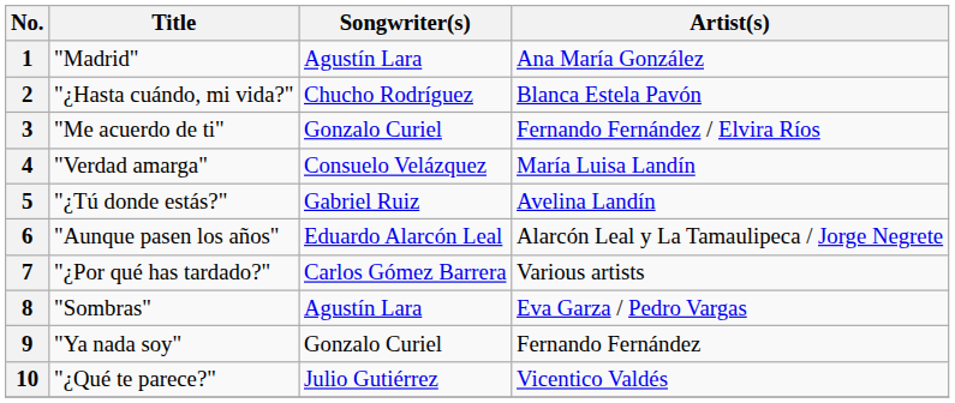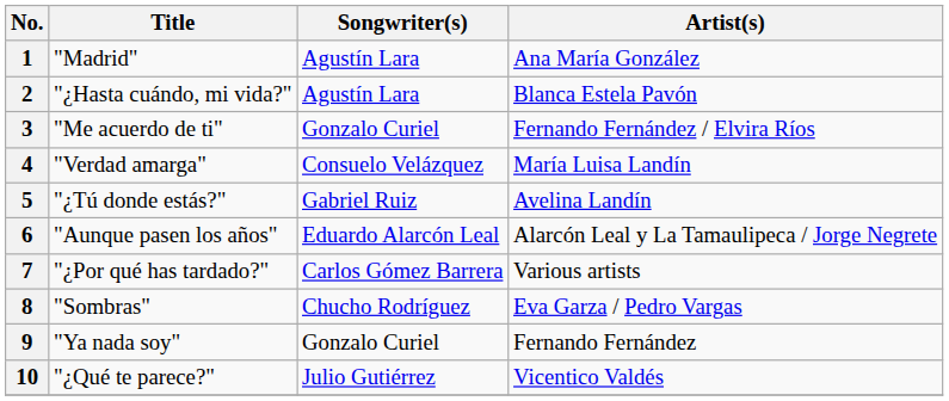 <table class="wikitable sortable" style="text-align: left">
 <tr>
 <th scope="col">No.</th>
 <th scope="col">Title</th>
 <th scope="col">Songwriter(s)</th>
 <th scope="col">Artist(s)</th>
 </tr>
 <tr>
 <th scope="row">1</th>
 <td>"Madrid"</td>
 <td><a href='#'>Agustín Lara</a></td>
 <td><a href='#'>Ana María González</a></td>
 </tr>
 <tr>
 <th scope="row">2</th>
 <td>"¿Hasta cuándo, mi vida?"</td>
-<td><a href='#'>Chucho Rodríguez</a></td>
+<td><a href='#'>Agustín Lara</a></td>
 <td><a href='#'>Blanca Estela Pavón</a></td>
 </tr>
 <tr>
 <th scope="row">3</th>
 <td>"Me acuerdo de ti"</td>
 <td><a href='#'>Gonzalo Curiel</a></td>
 <td><a href='#'>Fernando Fernández</a> / <a href='#'>Elvira Ríos</a></td>
 </tr>
 <tr>
 <th scope="row">4</th>
 <td>"Verdad amarga"</td>
 <td><a href='#'>Consuelo Velázquez</a></td>
 <td><a href='#'>María Luisa Landín</a></td>
 </tr>
 <tr>
 <th scope="row">5</th>
 <td>"¿Tú donde estás?"</td>
 <td><a href='#'>Gabriel Ruiz</a></td>
 <td><a href='#'>Avelina Landín</a></td>
 </tr>
 <tr>
 <th scope="row">6</th>
 <td>"Aunque pasen los años"</td>
 <td><a href='#'>Eduardo Alarcón Leal</a></td>
 <td>Alarcón Leal y La Tamaulipeca / <a href='#'>Jorge Negrete</a></td>
 </tr>
 <tr>
 <th scope="row">7</th>
 <td>"¿Por qué has tardado?"</td>
 <td><a href='#'>Carlos Gómez Barrera</a></td>
 <td>Various artists</td>
 </tr>
 <tr>
 <th scope="row">8</th>
 <td>"Sombras"</td>
-<td><a href='#'>Agustín Lara</a></td>
+<td><a href='#'>Chucho Rodríguez</a></td>
 <td><a href='#'>Eva Garza</a> / <a href='#'>Pedro Vargas</a></td>
 </tr>
 <tr>
 <th scope="row">9</th>
 <td>"Ya nada soy"</td>
 <td>Gonzalo Curiel</td>
 <td>Fernando Fernández</td>
 </tr>
 <tr>
 <th scope="row">10</th>
 <td>"¿Qué te parece?"</td>
 <td><a href='#'>Julio Gutiérrez</a></td>
 <td><a href='#'>Vicentico Valdés</a></td>
 </tr>
 <tr>
 </tr>
 </table>
